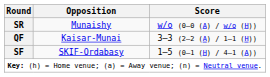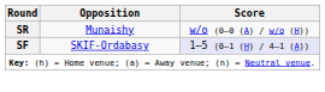 <table class="wikitable plainrowheaders" style="text-align:center;margin:0">
 <tr>
 <th scope="col" style="width:35px">Round</th>
 <th scope="col" style="width:175px">Opposition</th>
 <th scope="col" style="width:175px">Score</th>
 </tr>
 <tr>
 <th scope=row style="text-align:center">SR</th>
 <td><a href='#'>Munaishy</a></td>
 <td><a href='#'>w/o</a> <small>(0–0 (<a href='#'>A</a>) / <a href='#'>w/o</a> (<a href='#'>H</a>))</small></td>
 </tr>
 <tr>
-<th scope=row style="text-align:center">QF</th>
-<td><a href='#'>Kaisar-Munai</a></td>
-<td>3–3 <small>(2–2 (<a href='#'>A</a>) / 1–1 (<a href='#'>H</a>))</small></td>
-</tr>
-<tr>
 <th scope=row style="text-align:center">SF</th>
 <td><a href='#'>SKIF-Ordabasy</a></td>
-<td>1–5 <small>(0–1 (<a href='#'>H</a>) / 4–1 (<a href='#'>A</a>))</small></td>
+<td style="background: lavender;">1–5 <small>(0–1 (<a href='#'>H</a>) / 4–1 (<a href='#'>A</a>))</small></td>
 </tr>
 <tr>
 <td colspan="3" style="background-color:white"><small><strong>Key:</strong> (h) = Home venue; (a) = Away venue; (n) = <a href='#'>Neutral venue</a>.</small></td>
 </tr>
 </table>
